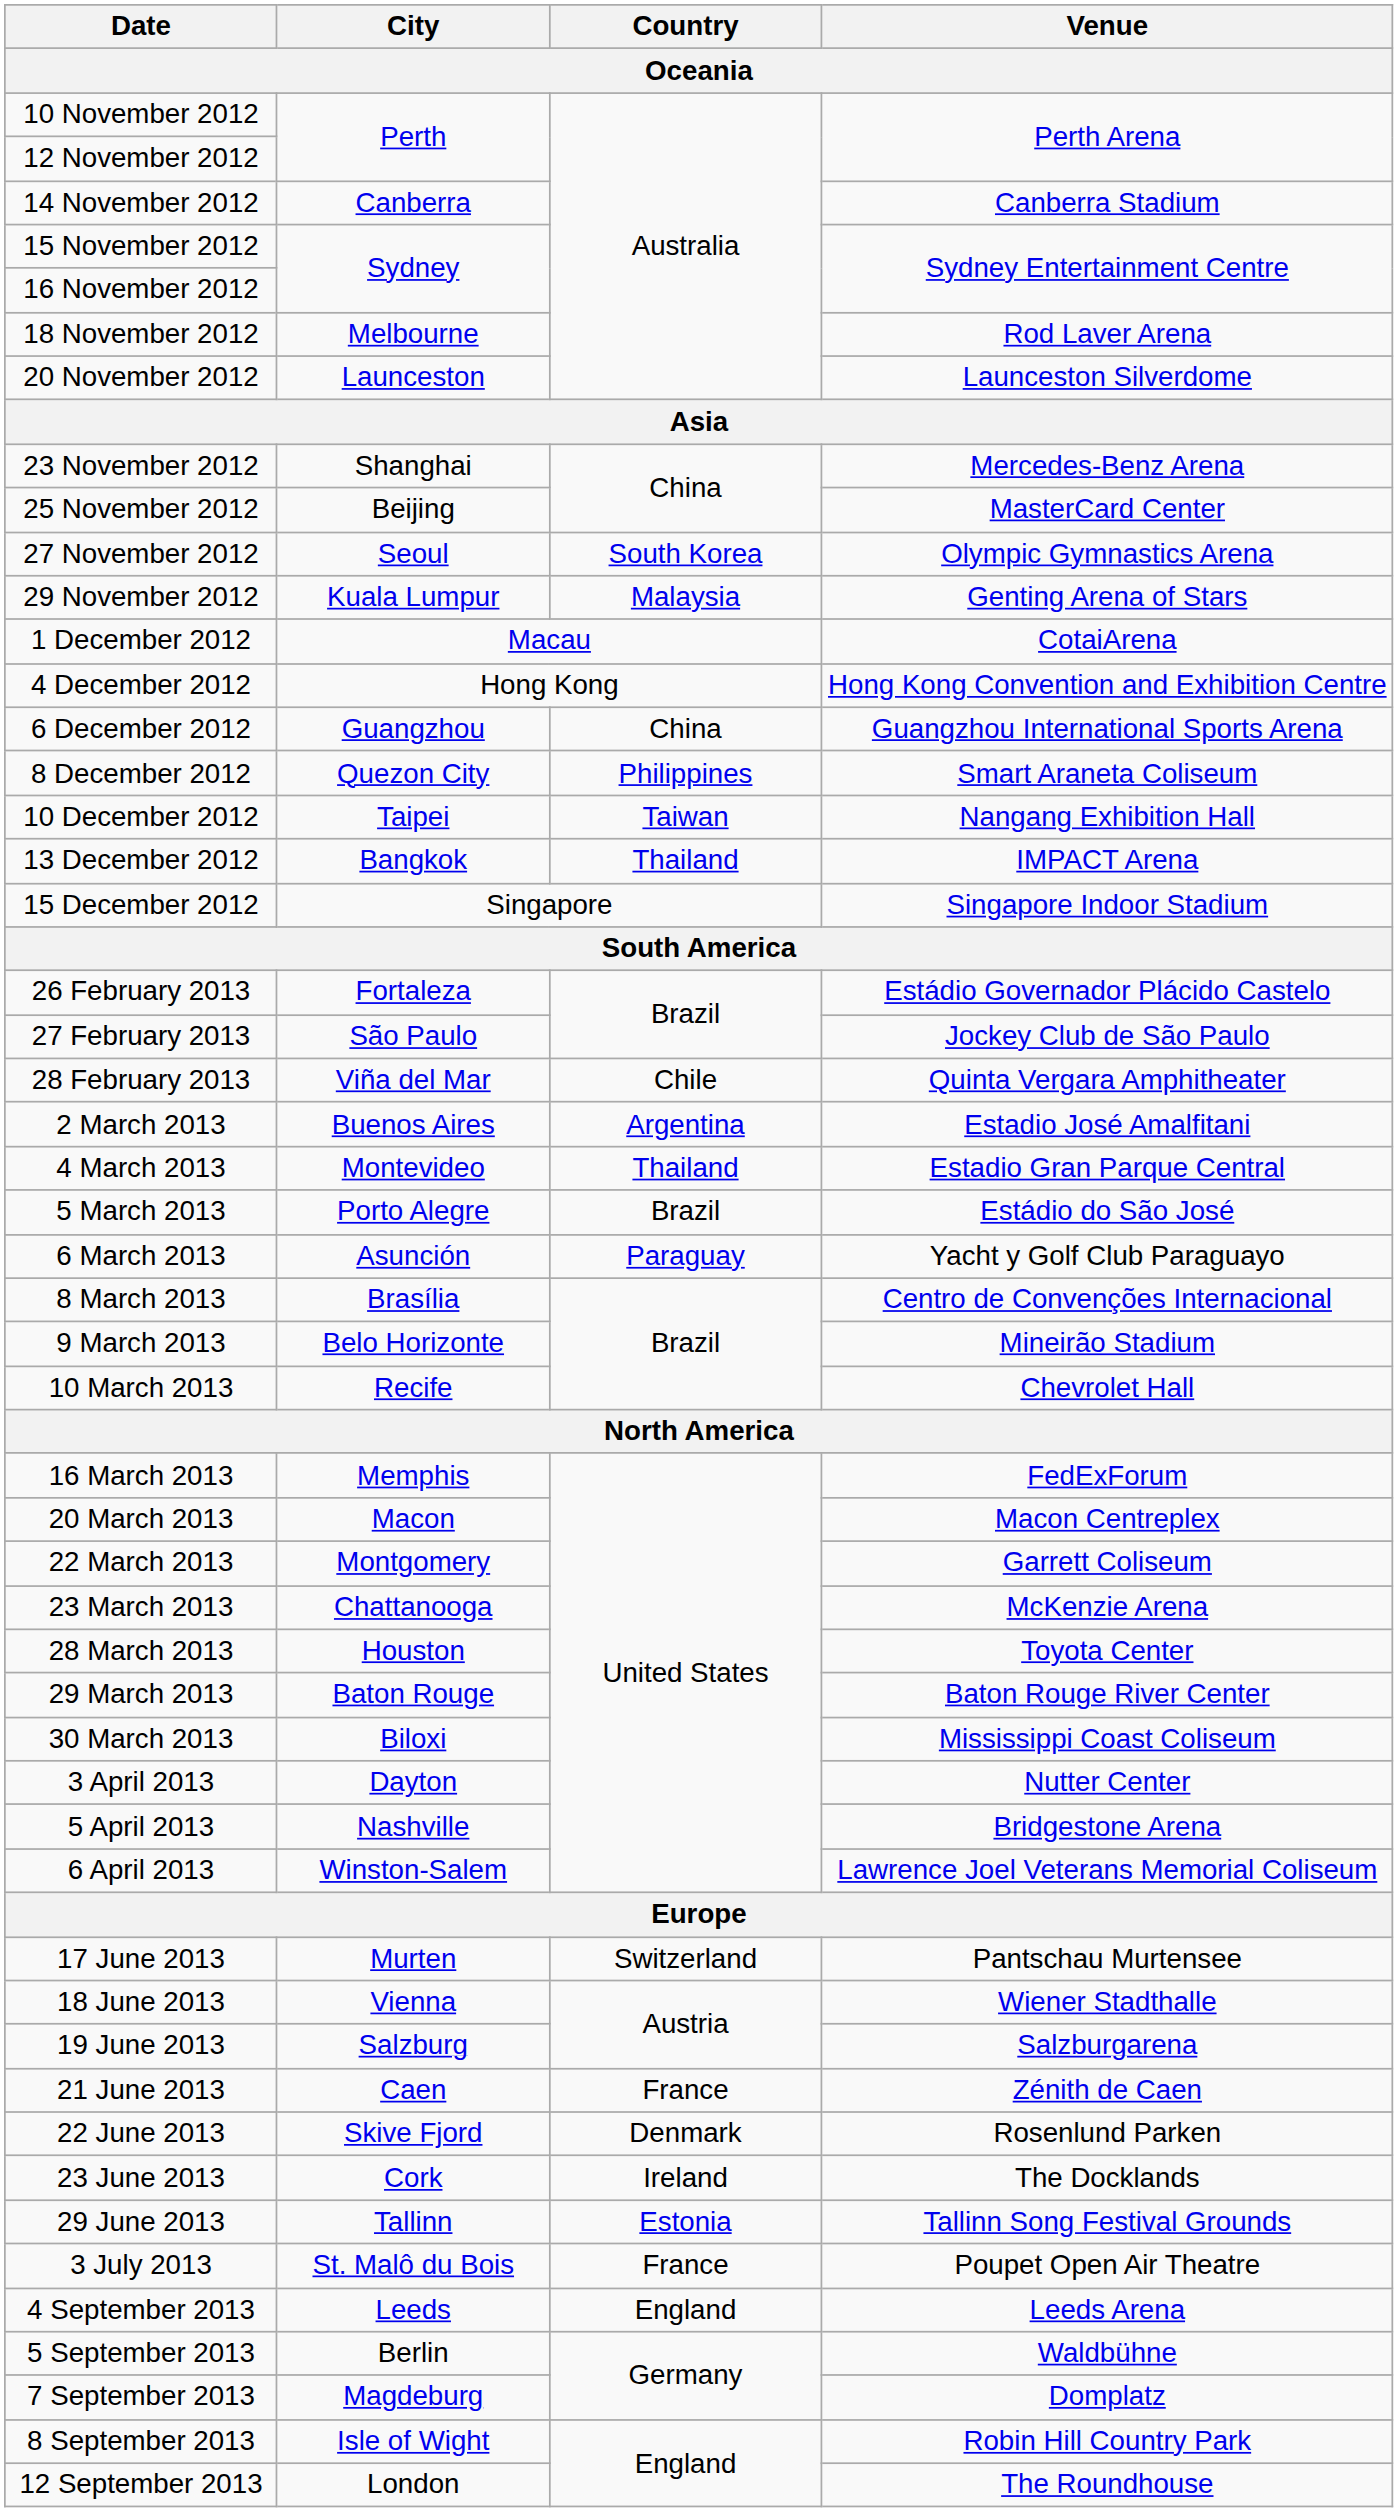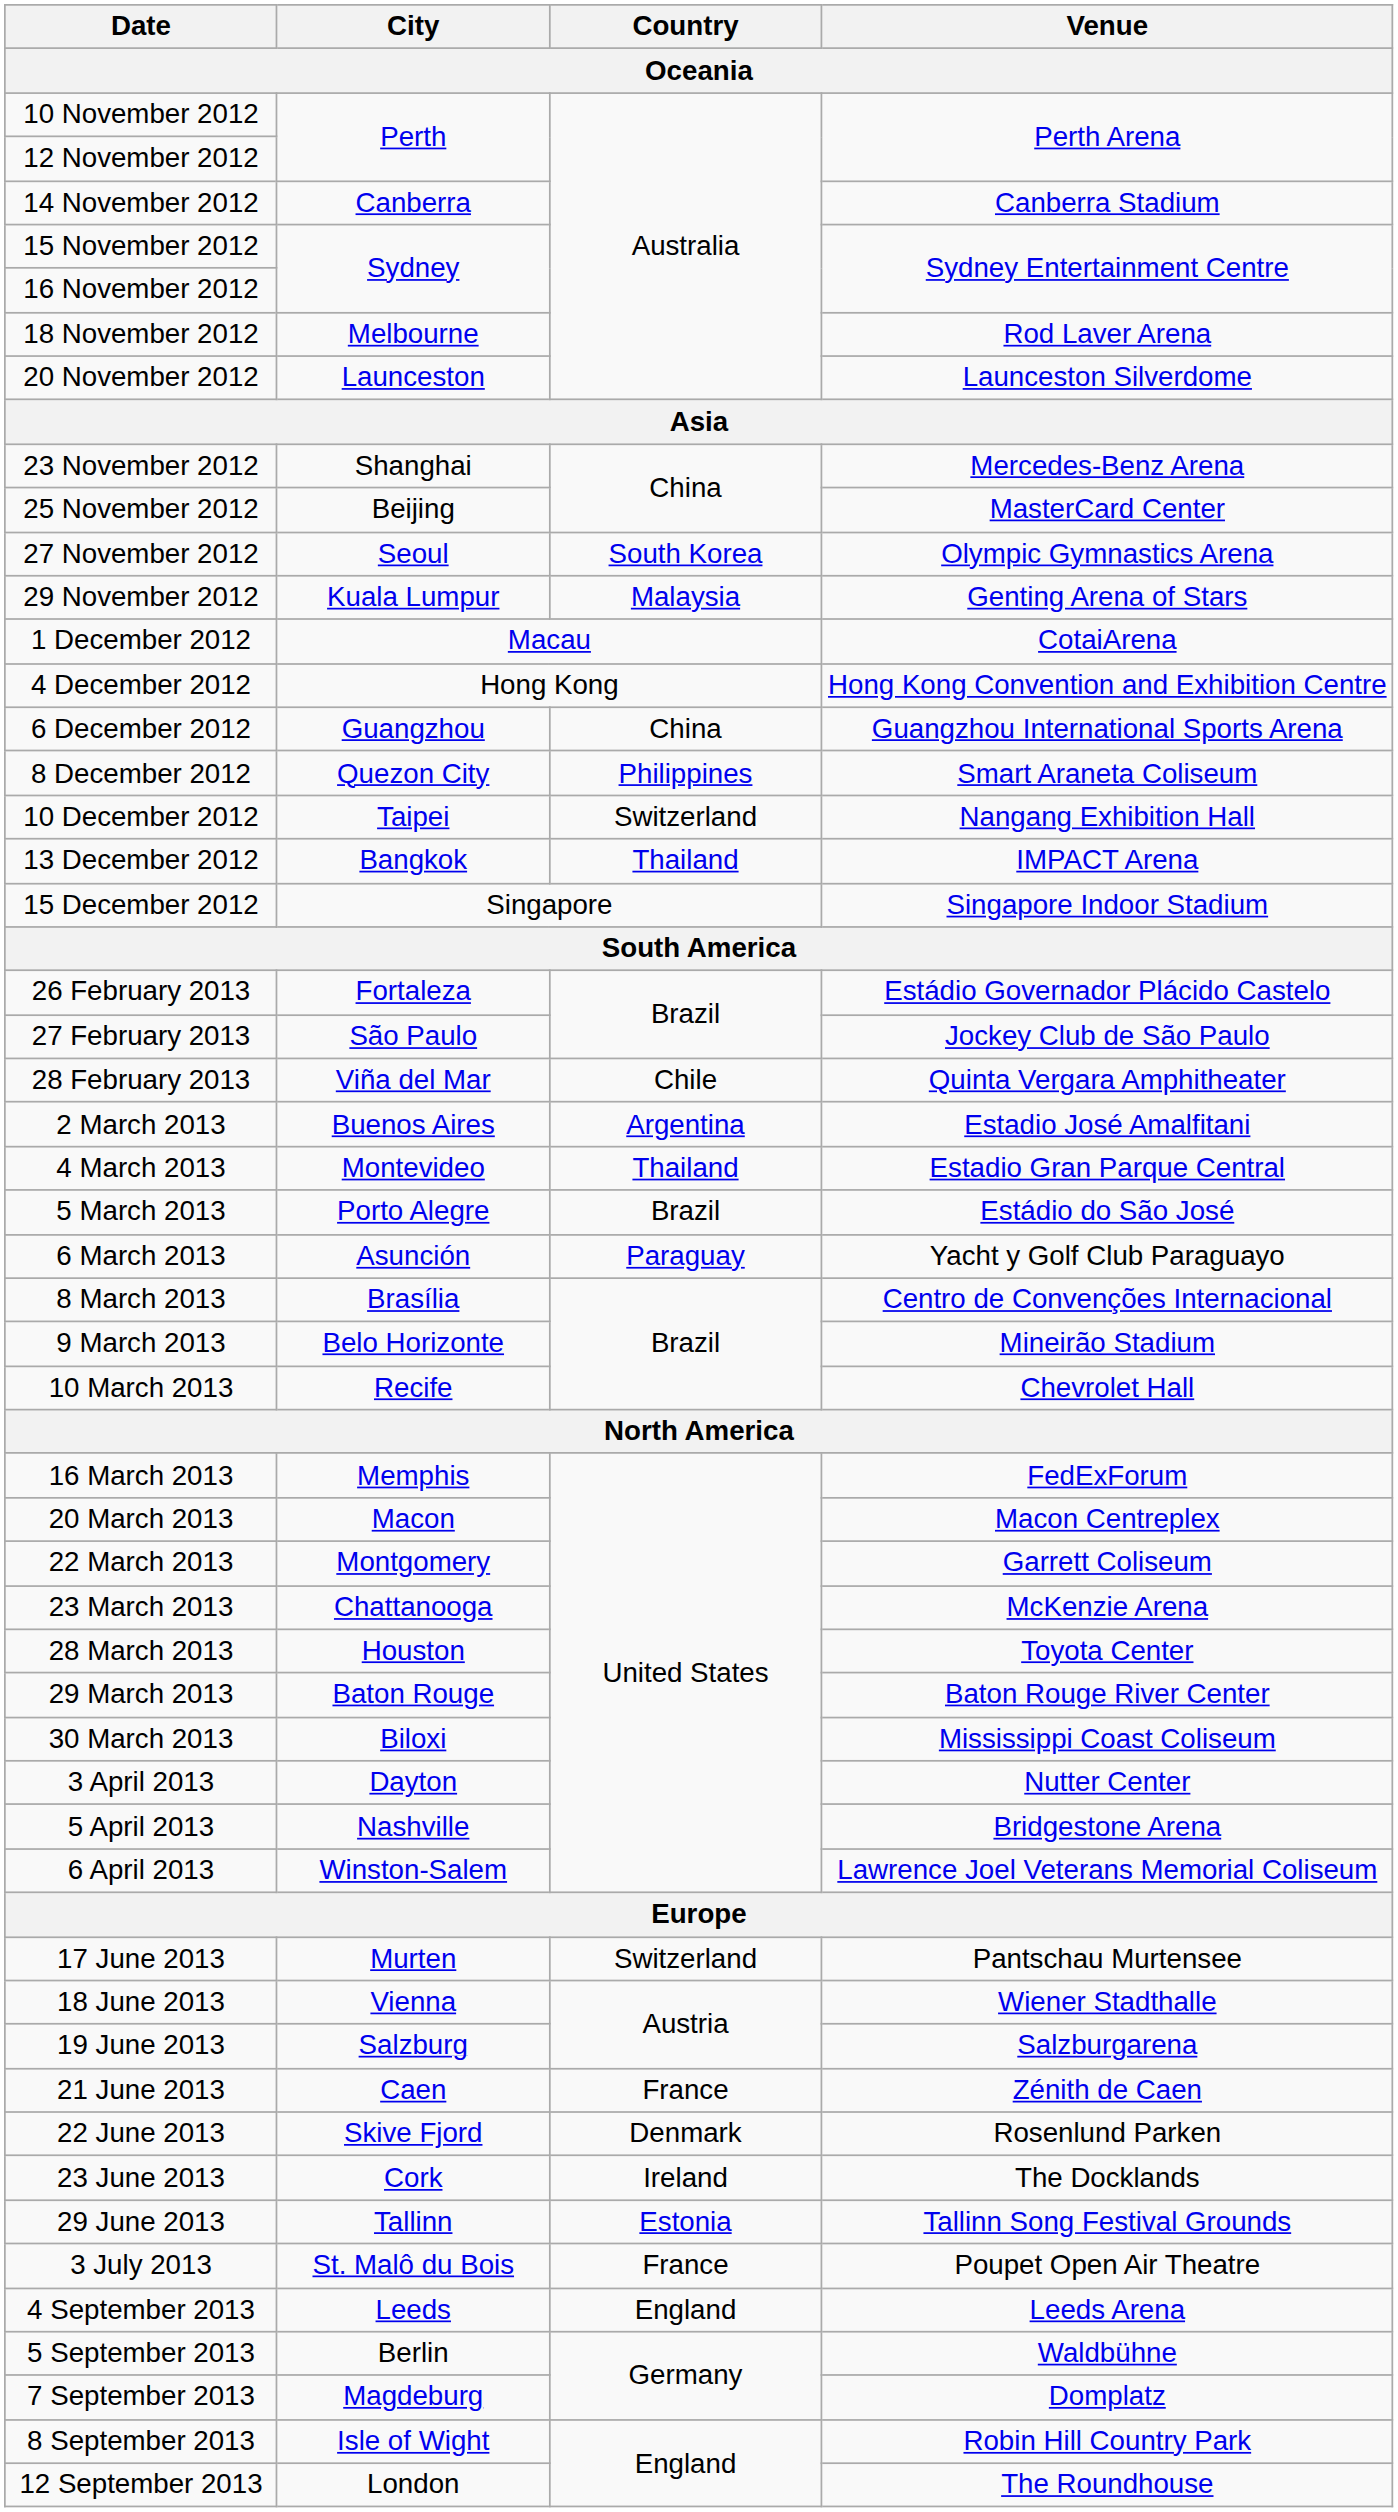 <table class="wikitable" style="text-align:center;">
 <tr>
 <th width="150">Date</th>
 <th width="150">City</th>
 <th width="150">Country</th>
 <th>Venue</th>
 </tr>
 <tr>
 <th colspan="4">Oceania</th>
 </tr>
 <tr>
 <td>10 November 2012</td>
 <td rowspan="2"><a href='#'>Perth</a></td>
 <td rowspan="7">Australia</td>
 <td rowspan="2"><a href='#'>Perth Arena</a></td>
 </tr>
 <tr>
 <td>12 November 2012</td>
 </tr>
 <tr>
 <td>14 November 2012</td>
 <td><a href='#'>Canberra</a></td>
 <td><a href='#'>Canberra Stadium</a></td>
 </tr>
 <tr>
 <td>15 November 2012</td>
 <td rowspan="2"><a href='#'>Sydney</a></td>
 <td rowspan="2"><a href='#'>Sydney Entertainment Centre</a></td>
 </tr>
 <tr>
 <td>16 November 2012</td>
 </tr>
 <tr>
 <td>18 November 2012</td>
 <td><a href='#'>Melbourne</a></td>
 <td><a href='#'>Rod Laver Arena</a></td>
 </tr>
 <tr>
 <td>20 November 2012</td>
 <td><a href='#'>Launceston</a></td>
 <td><a href='#'>Launceston Silverdome</a></td>
 </tr>
 <tr>
 <th colspan="4">Asia</th>
 </tr>
 <tr>
 <td>23 November 2012</td>
 <td>Shanghai</td>
 <td rowspan="2">China</td>
 <td><a href='#'>Mercedes-Benz Arena</a></td>
 </tr>
 <tr>
 <td>25 November 2012</td>
 <td>Beijing</td>
 <td><a href='#'>MasterCard Center</a></td>
 </tr>
 <tr>
 <td>27 November 2012</td>
 <td><a href='#'>Seoul</a></td>
 <td><a href='#'>South Korea</a></td>
 <td><a href='#'>Olympic Gymnastics Arena</a></td>
 </tr>
 <tr>
 <td>29 November 2012</td>
 <td><a href='#'>Kuala Lumpur</a></td>
 <td><a href='#'>Malaysia</a></td>
 <td><a href='#'>Genting Arena of Stars</a></td>
 </tr>
 <tr>
 <td>1 December 2012</td>
 <td colspan="2"><a href='#'>Macau</a></td>
 <td><a href='#'>CotaiArena</a></td>
 </tr>
 <tr>
 <td>4 December 2012</td>
 <td colspan="2">Hong Kong</td>
 <td><a href='#'>Hong Kong Convention and Exhibition Centre</a></td>
 </tr>
 <tr>
 <td>6 December 2012</td>
 <td><a href='#'>Guangzhou</a></td>
 <td>China</td>
 <td><a href='#'>Guangzhou International Sports Arena</a></td>
 </tr>
 <tr>
 <td>8 December 2012</td>
 <td><a href='#'>Quezon City</a></td>
 <td><a href='#'>Philippines</a></td>
 <td><a href='#'>Smart Araneta Coliseum</a></td>
 </tr>
 <tr>
 <td>10 December 2012</td>
 <td><a href='#'>Taipei</a></td>
-<td><a href='#'>Taiwan</a></td>
+<td>Switzerland</td>
 <td><a href='#'>Nangang Exhibition Hall</a></td>
 </tr>
 <tr>
 <td>13 December 2012</td>
 <td><a href='#'>Bangkok</a></td>
 <td><a href='#'>Thailand</a></td>
 <td><a href='#'>IMPACT Arena</a></td>
 </tr>
 <tr>
 <td>15 December 2012</td>
 <td colspan="2">Singapore</td>
 <td><a href='#'>Singapore Indoor Stadium</a></td>
 </tr>
 <tr>
 <th colspan="4">South America</th>
 </tr>
 <tr>
 <td>26 February 2013</td>
 <td><a href='#'>Fortaleza</a></td>
 <td rowspan="2">Brazil</td>
 <td><a href='#'>Estádio Governador Plácido Castelo</a></td>
 </tr>
 <tr>
 <td>27 February 2013</td>
 <td><a href='#'>São Paulo</a></td>
 <td><a href='#'>Jockey Club de São Paulo</a></td>
 </tr>
 <tr>
 <td>28 February 2013</td>
 <td><a href='#'>Viña del Mar</a></td>
 <td>Chile</td>
 <td><a href='#'>Quinta Vergara Amphitheater</a></td>
 </tr>
 <tr>
 <td>2 March 2013</td>
 <td><a href='#'>Buenos Aires</a></td>
 <td><a href='#'>Argentina</a></td>
 <td><a href='#'>Estadio José Amalfitani</a></td>
 </tr>
 <tr>
 <td>4 March 2013</td>
 <td><a href='#'>Montevideo</a></td>
 <td><a href='#'>Thailand</a></td>
 <td><a href='#'>Estadio Gran Parque Central</a></td>
 </tr>
 <tr>
 <td>5 March 2013</td>
 <td><a href='#'>Porto Alegre</a></td>
 <td>Brazil</td>
 <td><a href='#'>Estádio do São José</a></td>
 </tr>
 <tr>
 <td>6 March 2013</td>
 <td><a href='#'>Asunción</a></td>
 <td><a href='#'>Paraguay</a></td>
 <td>Yacht y Golf Club Paraguayo</td>
 </tr>
 <tr>
 <td>8 March 2013</td>
 <td><a href='#'>Brasília</a></td>
 <td rowspan="3">Brazil</td>
 <td><a href='#'>Centro de Convenções Internacional</a></td>
 </tr>
 <tr>
 <td>9 March 2013</td>
 <td><a href='#'>Belo Horizonte</a></td>
 <td><a href='#'>Mineirão Stadium</a></td>
 </tr>
 <tr>
 <td>10 March 2013</td>
 <td><a href='#'>Recife</a></td>
 <td><a href='#'>Chevrolet Hall</a></td>
 </tr>
 <tr>
 <th colspan="4">North America</th>
 </tr>
 <tr>
 <td>16 March 2013</td>
 <td><a href='#'>Memphis</a></td>
 <td rowspan="10">United States</td>
 <td><a href='#'>FedExForum</a></td>
 </tr>
 <tr>
 <td>20 March 2013</td>
 <td><a href='#'>Macon</a></td>
 <td><a href='#'>Macon Centreplex</a></td>
 </tr>
 <tr>
 <td>22 March 2013</td>
 <td><a href='#'>Montgomery</a></td>
 <td><a href='#'>Garrett Coliseum</a></td>
 </tr>
 <tr>
 <td>23 March 2013</td>
 <td><a href='#'>Chattanooga</a></td>
 <td><a href='#'>McKenzie Arena</a></td>
 </tr>
 <tr>
 <td>28 March 2013</td>
 <td><a href='#'>Houston</a></td>
 <td><a href='#'>Toyota Center</a></td>
 </tr>
 <tr>
 <td>29 March 2013</td>
 <td><a href='#'>Baton Rouge</a></td>
 <td><a href='#'>Baton Rouge River Center</a></td>
 </tr>
 <tr>
 <td>30 March 2013</td>
 <td><a href='#'>Biloxi</a></td>
 <td><a href='#'>Mississippi Coast Coliseum</a></td>
 </tr>
 <tr>
 <td>3 April 2013</td>
 <td><a href='#'>Dayton</a></td>
 <td><a href='#'>Nutter Center</a></td>
 </tr>
 <tr>
 <td>5 April 2013</td>
 <td><a href='#'>Nashville</a></td>
 <td><a href='#'>Bridgestone Arena</a></td>
 </tr>
 <tr>
 <td>6 April 2013</td>
 <td><a href='#'>Winston-Salem</a></td>
 <td><a href='#'>Lawrence Joel Veterans Memorial Coliseum</a></td>
 </tr>
 <tr>
 <th colspan="4">Europe</th>
 </tr>
 <tr>
 <td>17 June 2013</td>
 <td><a href='#'>Murten</a></td>
 <td>Switzerland</td>
 <td>Pantschau Murtensee</td>
 </tr>
 <tr>
 <td>18 June 2013</td>
 <td><a href='#'>Vienna</a></td>
 <td rowspan="2">Austria</td>
 <td><a href='#'>Wiener Stadthalle</a></td>
 </tr>
 <tr>
 <td>19 June 2013</td>
 <td><a href='#'>Salzburg</a></td>
 <td><a href='#'>Salzburgarena</a></td>
 </tr>
 <tr>
 <td>21 June 2013</td>
 <td><a href='#'>Caen</a></td>
 <td>France</td>
 <td><a href='#'>Zénith de Caen</a></td>
 </tr>
 <tr>
 <td>22 June 2013</td>
 <td><a href='#'>Skive Fjord</a></td>
 <td>Denmark</td>
 <td>Rosenlund Parken</td>
 </tr>
 <tr>
 <td>23 June 2013</td>
 <td><a href='#'>Cork</a></td>
 <td>Ireland</td>
 <td>The Docklands</td>
 </tr>
 <tr>
 <td>29 June 2013</td>
 <td><a href='#'>Tallinn</a></td>
 <td><a href='#'>Estonia</a></td>
 <td><a href='#'>Tallinn Song Festival Grounds</a></td>
 </tr>
 <tr>
 <td>3 July 2013</td>
 <td><a href='#'>St. Malô du Bois</a></td>
 <td>France</td>
 <td>Poupet Open Air Theatre</td>
 </tr>
 <tr>
 <td>4 September 2013</td>
 <td><a href='#'>Leeds</a></td>
 <td>England</td>
 <td><a href='#'>Leeds Arena</a></td>
 </tr>
 <tr>
 <td>5 September 2013</td>
 <td>Berlin</td>
 <td rowspan="2">Germany</td>
 <td><a href='#'>Waldbühne</a></td>
 </tr>
 <tr>
 <td>7 September 2013</td>
 <td><a href='#'>Magdeburg</a></td>
 <td><a href='#'>Domplatz</a></td>
 </tr>
 <tr>
 <td>8 September 2013</td>
 <td><a href='#'>Isle of Wight</a></td>
 <td rowspan="2">England</td>
 <td><a href='#'>Robin Hill Country Park</a></td>
 </tr>
 <tr>
 <td>12 September 2013</td>
 <td>London</td>
 <td><a href='#'>The Roundhouse</a></td>
 </tr>
 </table>
